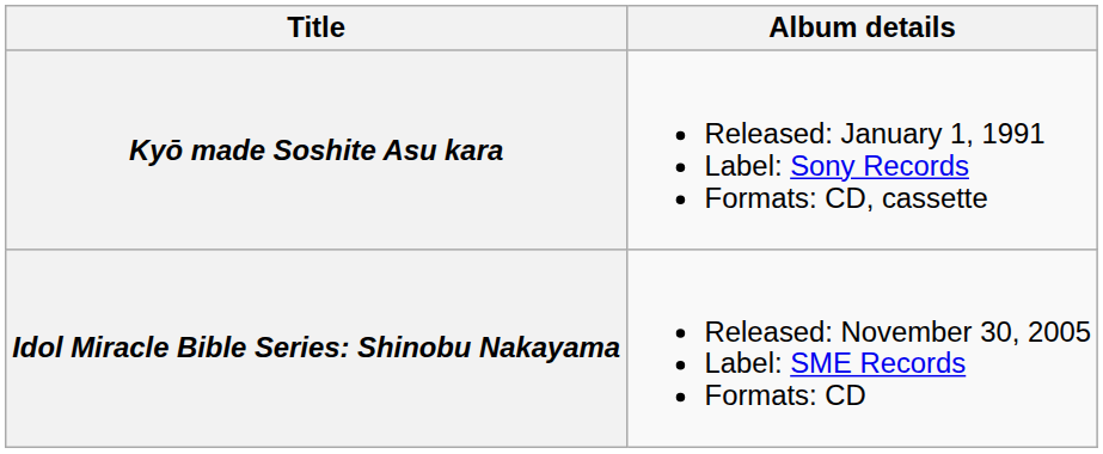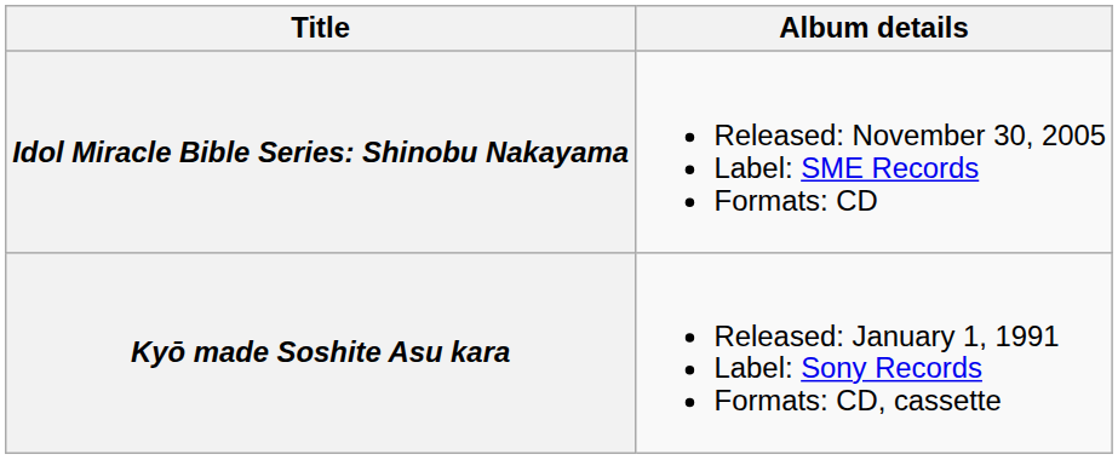 <table class="wikitable plainrowheaders">
 <tr>
 <th scope="col">Title</th>
 <th scope="col">Album details</th>
 </tr>
 <tr>
+<th scope="row"><em>Idol Miracle Bible Series: Shinobu Nakayama</em></th>
+<td><br><ul><li>Released: November 30, 2005</li><li>Label: <a href='#'>SME Records</a></li><li>Formats: CD</li></ul></td>
+</tr>
+<tr>
 <th scope="row"><em>Kyō made Soshite Asu kara</em></th>
 <td><br><ul><li>Released: January 1, 1991</li><li>Label: <a href='#'>Sony Records</a></li><li>Formats: CD, cassette</li></ul></td>
 </tr>
-<tr>
-<th scope="row"><em>Idol Miracle Bible Series: Shinobu Nakayama</em></th>
-<td><br><ul><li>Released: November 30, 2005</li><li>Label: <a href='#'>SME Records</a></li><li>Formats: CD</li></ul></td>
-</tr>
 </table>
